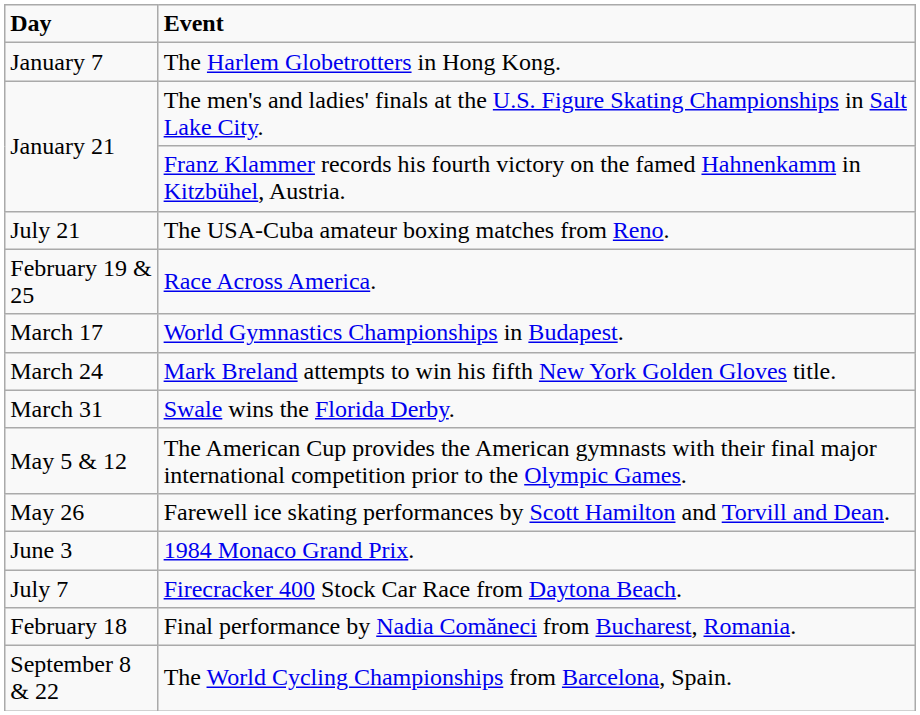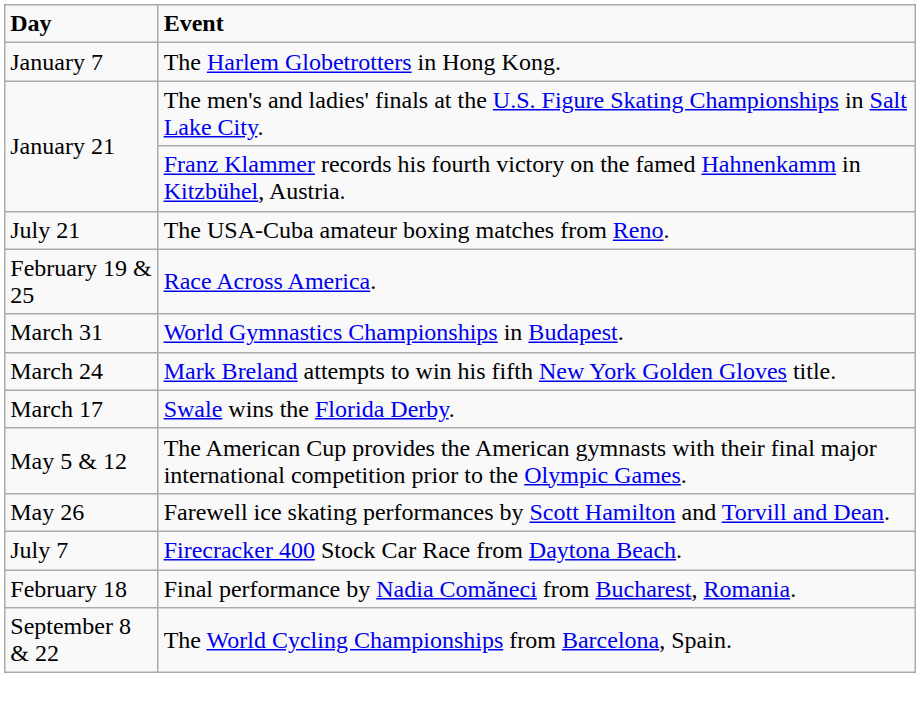 <table class="wikitable">
 <tr>
 <td><strong>Day</strong></td>
 <td><strong>Event</strong></td>
 </tr>
 <tr>
 <td>January 7</td>
 <td>The <a href='#'>Harlem Globetrotters</a> in Hong Kong.</td>
 </tr>
 <tr>
 <td rowspan="2">January 21</td>
 <td>The men's and ladies' finals at the <a href='#'>U.S. Figure Skating Championships</a> in <a href='#'>Salt Lake City</a>.</td>
 </tr>
 <tr>
 <td><a href='#'>Franz Klammer</a> records his fourth victory on the famed <a href='#'>Hahnenkamm</a> in <a href='#'>Kitzbühel</a>, Austria.</td>
 </tr>
 <tr>
 <td>July 21</td>
 <td>The USA-Cuba amateur boxing matches from <a href='#'>Reno</a>.</td>
 </tr>
 <tr>
 <td>February 19 & 25</td>
 <td><a href='#'>Race Across America</a>.</td>
 </tr>
 <tr>
-<td>March 17</td>
+<td>March 31</td>
 <td><a href='#'>World Gymnastics Championships</a> in <a href='#'>Budapest</a>.</td>
 </tr>
 <tr>
 <td>March 24</td>
 <td><a href='#'>Mark Breland</a> attempts to win his fifth <a href='#'>New York Golden Gloves</a> title.</td>
 </tr>
 <tr>
-<td>March 31</td>
+<td>March 17</td>
 <td><a href='#'>Swale</a> wins the <a href='#'>Florida Derby</a>.</td>
 </tr>
 <tr>
 <td>May 5 & 12</td>
 <td>The American Cup provides the American gymnasts with their final major international competition prior to the <a href='#'>Olympic Games</a>.</td>
 </tr>
 <tr>
 <td>May 26</td>
 <td>Farewell ice skating performances by <a href='#'>Scott Hamilton</a> and <a href='#'>Torvill and Dean</a>.</td>
-</tr>
-<tr>
-<td>June 3</td>
-<td><a href='#'>1984 Monaco Grand Prix</a>.</td>
 </tr>
 <tr>
 <td>July 7</td>
 <td><a href='#'>Firecracker 400</a> Stock Car Race from <a href='#'>Daytona Beach</a>.</td>
 </tr>
 <tr>
 <td>February 18</td>
 <td>Final performance by <a href='#'>Nadia Comăneci</a> from <a href='#'>Bucharest</a>, <a href='#'>Romania</a>.</td>
 </tr>
 <tr>
 <td>September 8 & 22</td>
 <td>The <a href='#'>World Cycling Championships</a> from <a href='#'>Barcelona</a>, Spain.</td>
 </tr>
 </table>
